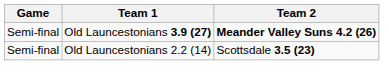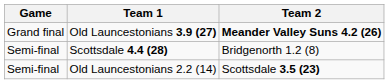 <table class="wikitable">
 <tr>
 <th>Game</th>
 <th>Team 1</th>
 <th>Team 2</th>
 </tr>
 <tr>
-<td>Semi-final</td>
+<td>Grand final</td>
 <td>Old Launcestonians <strong>3.9 (27)</strong></td>
 <td><strong>Meander Valley Suns 4.2 (26)</strong></td>
+</tr>
+<tr>
+<td>Semi-final</td>
+<td>Scottsdale <strong>4.4 (28)</strong></td>
+<td>Bridgenorth 1.2 (8)</td>
 </tr>
 <tr>
 <td>Semi-final</td>
 <td>Old Launcestonians 2.2 (14)</td>
 <td>Scottsdale <strong>3.5 (23)</strong></td>
 </tr>
 </table>
